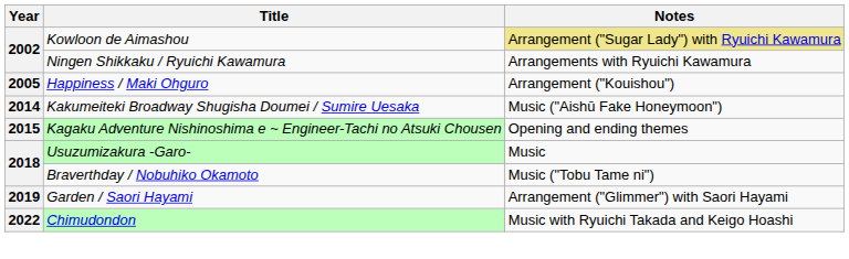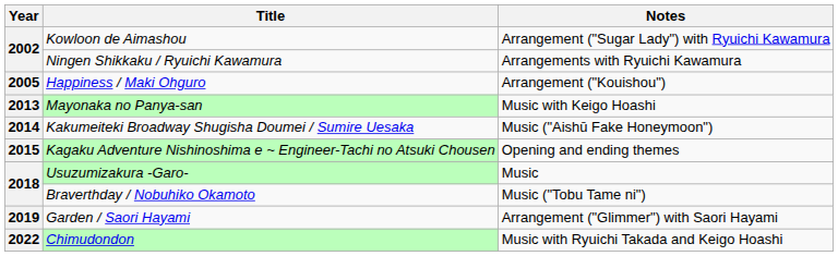 <table class="wikitable sortable" width="auto">
 <tr>
 <th>Year</th>
 <th>Title</th>
 <th class="unsortable">Notes</th>
 </tr>
 <tr>
 <th rowspan="2">2002</th>
 <td><em>Kowloon de Aimashou</em></td>
-<td style="background: khaki;">Arrangement ("Sugar Lady") with <a href='#'>Ryuichi Kawamura</a></td>
+<td>Arrangement ("Sugar Lady") with <a href='#'>Ryuichi Kawamura</a></td>
 </tr>
 <tr>
 <td><em>Ningen Shikkaku / Ryuichi Kawamura</em></td>
 <td>Arrangements with Ryuichi Kawamura</td>
 </tr>
 <tr>
 <th>2005</th>
 <td><em><a href='#'>Happiness</a> / <a href='#'>Maki Ohguro</a></em></td>
 <td>Arrangement ("Kouishou")</td>
+</tr>
+<tr>
+<th>2013</th>
+<td style="background:#bbffbb;"><em>Mayonaka no Panya-san</em></td>
+<td>Music with Keigo Hoashi</td>
 </tr>
 <tr>
 <th>2014</th>
 <td><em>Kakumeiteki Broadway Shugisha Doumei / <a href='#'>Sumire Uesaka</a></em></td>
 <td>Music ("Aishū Fake Honeymoon")</td>
 </tr>
 <tr>
 <th>2015</th>
 <td style="background:#bbffbb;"><em>Kagaku Adventure Nishinoshima e ~ Engineer-Tachi no Atsuki Chousen</em></td>
 <td>Opening and ending themes</td>
 </tr>
 <tr>
 <th rowspan="2">2018</th>
 <td style="background:#bbffbb;"><em>Usuzumizakura -Garo-</em></td>
 <td>Music</td>
 </tr>
 <tr>
 <td><em>Braverthday / <a href='#'>Nobuhiko Okamoto</a></em></td>
 <td>Music ("Tobu Tame ni")</td>
 </tr>
 <tr>
 <th>2019</th>
 <td><em>Garden / <a href='#'>Saori Hayami</a></em></td>
 <td>Arrangement ("Glimmer") with Saori Hayami</td>
 </tr>
 <tr>
 <th>2022</th>
 <td style="background:#bbffbb;"><em><a href='#'>Chimudondon</a></em></td>
 <td>Music with Ryuichi Takada and Keigo Hoashi</td>
 </tr>
 </table>
